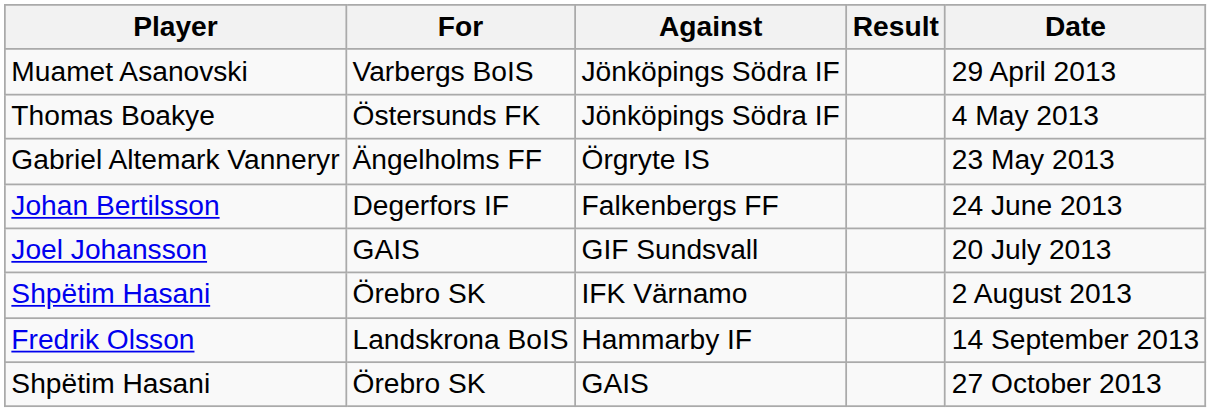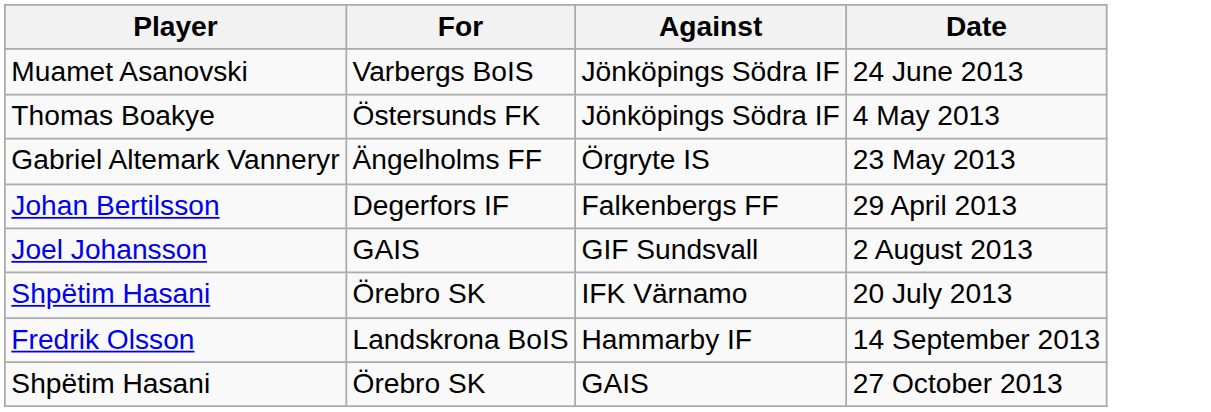 <table class="wikitable sortable">
 <tr>
 <th>Player</th>
 <th>For</th>
 <th>Against</th>
-<th align=center>Result</th>
 <th>Date</th>
 </tr>
 <tr>
 <td> Muamet Asanovski</td>
 <td>Varbergs BoIS</td>
 <td>Jönköpings Södra IF</td>
-<td align=center></td>
-<td>29 April 2013</td>
+<td>24 June 2013</td>
 </tr>
 <tr>
 <td> Thomas Boakye</td>
 <td>Östersunds FK</td>
 <td>Jönköpings Södra IF</td>
-<td align=center></td>
 <td>4 May 2013</td>
 </tr>
 <tr>
 <td> Gabriel Altemark Vanneryr</td>
 <td>Ängelholms FF</td>
 <td>Örgryte IS</td>
-<td align=center></td>
 <td>23 May 2013</td>
 </tr>
 <tr>
 <td> <a href='#'>Johan Bertilsson</a></td>
 <td>Degerfors IF</td>
 <td>Falkenbergs FF</td>
-<td align=center></td>
-<td>24 June 2013</td>
+<td>29 April 2013</td>
 </tr>
 <tr>
 <td> <a href='#'>Joel Johansson</a></td>
 <td>GAIS</td>
 <td>GIF Sundsvall</td>
-<td align=center></td>
-<td>20 July 2013</td>
+<td>2 August 2013</td>
 </tr>
 <tr>
 <td> <a href='#'>Shpëtim Hasani</a></td>
 <td>Örebro SK</td>
 <td>IFK Värnamo</td>
-<td align=center></td>
-<td>2 August 2013</td>
+<td>20 July 2013</td>
 </tr>
 <tr>
 <td> <a href='#'>Fredrik Olsson</a></td>
 <td>Landskrona BoIS</td>
 <td>Hammarby IF</td>
-<td align=center></td>
 <td>14 September 2013</td>
 </tr>
 <tr>
 <td> Shpëtim Hasani</td>
 <td>Örebro SK</td>
 <td>GAIS</td>
-<td align=center></td>
 <td>27 October 2013</td>
 </tr>
 </table>
